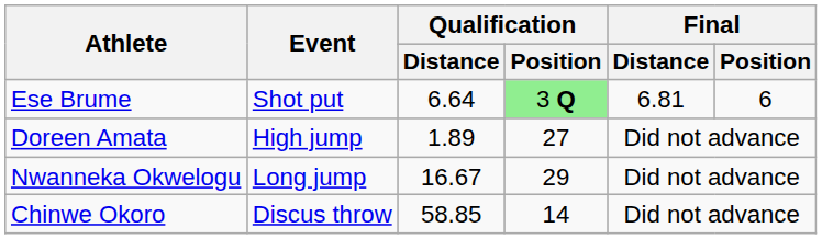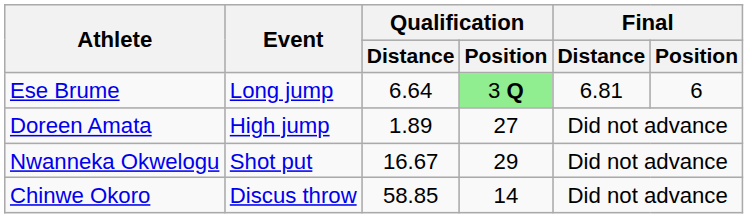 <table class=wikitable style="font-size:90%">
 <tr>
 <th rowspan="2">Athlete</th>
 <th rowspan="2">Event</th>
 <th colspan="2">Qualification</th>
 <th colspan="2">Final</th>
 </tr>
 <tr style="font-size:95%">
 <th>Distance</th>
 <th>Position</th>
 <th>Distance</th>
 <th>Position</th>
 </tr>
 <tr align=center>
 <td align=left><a href='#'>Ese Brume</a></td>
-<td align=left><a href='#'>Shot put</a></td>
+<td align=left><a href='#'>Long jump</a></td>
 <td>6.64</td>
 <td style="background: lightgreen;">3 <strong>Q</strong></td>
 <td>6.81</td>
 <td>6</td>
 </tr>
 <tr align=center>
 <td align=left><a href='#'>Doreen Amata</a></td>
 <td align=left><a href='#'>High jump</a></td>
 <td>1.89</td>
 <td>27</td>
 <td colspan=2>Did not advance</td>
 </tr>
 <tr align=center>
 <td align=left><a href='#'>Nwanneka Okwelogu</a></td>
-<td align=left><a href='#'>Long jump</a></td>
+<td align=left><a href='#'>Shot put</a></td>
 <td>16.67</td>
 <td>29</td>
 <td colspan=2>Did not advance</td>
 </tr>
 <tr align=center>
 <td align=left><a href='#'>Chinwe Okoro</a></td>
 <td align=left><a href='#'>Discus throw</a></td>
 <td>58.85</td>
 <td>14</td>
 <td colspan=2>Did not advance</td>
 </tr>
 </table>
